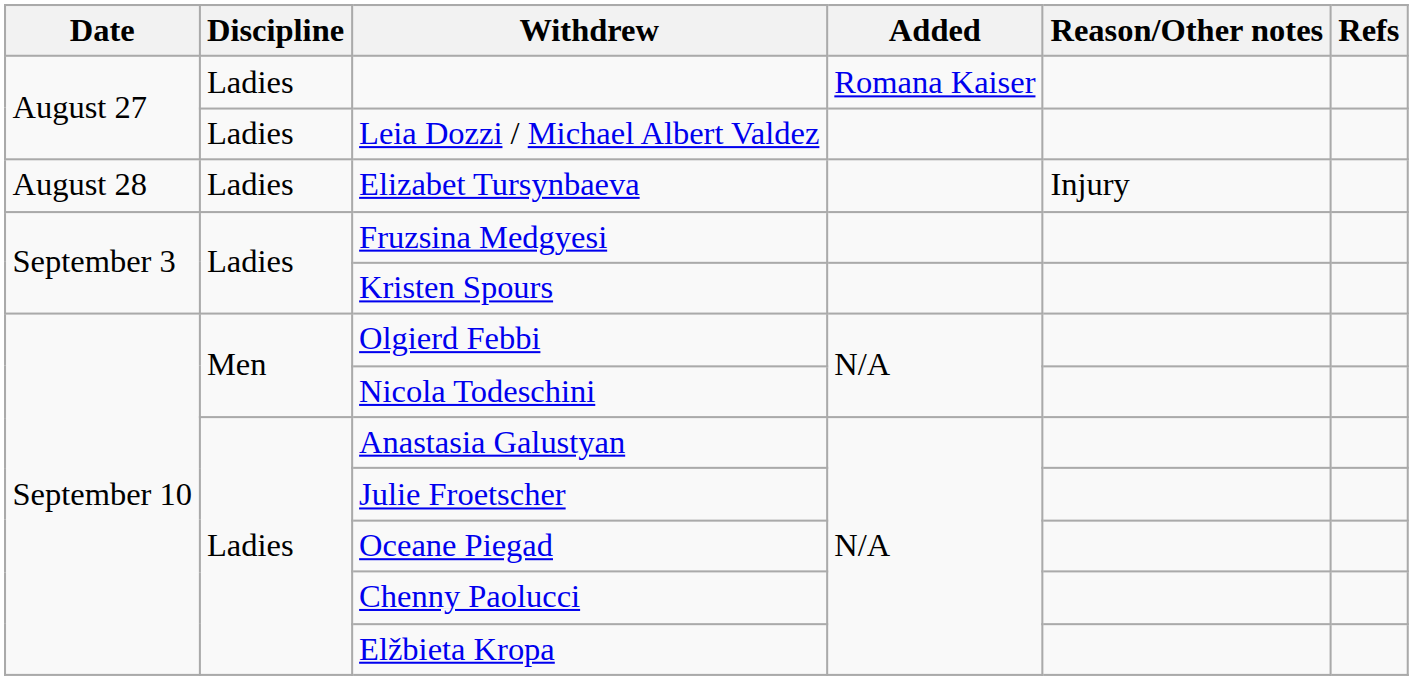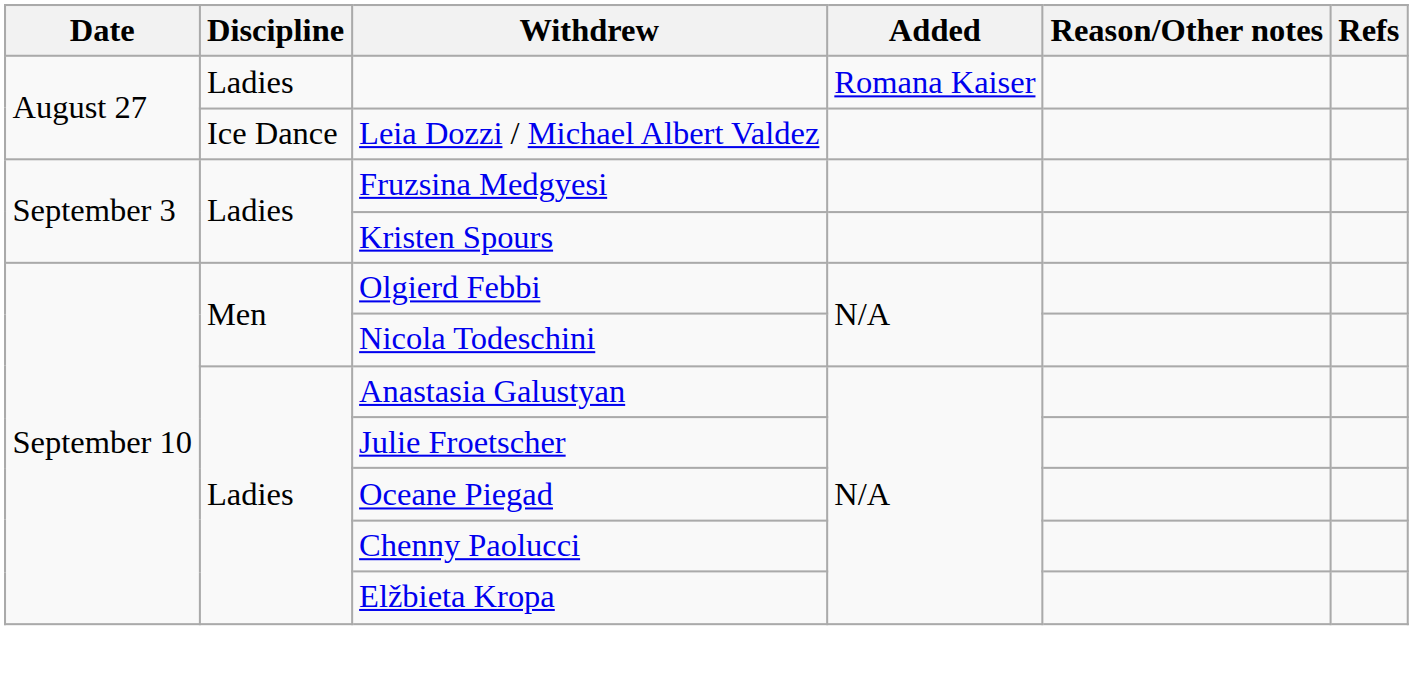 <table class="wikitable sortable">
 <tr>
 <th>Date</th>
 <th>Discipline</th>
 <th>Withdrew</th>
 <th>Added</th>
 <th>Reason/Other notes</th>
 <th>Refs</th>
 </tr>
 <tr>
 <td rowspan=2>August 27</td>
 <td>Ladies</td>
 <td></td>
 <td> <a href='#'>Romana Kaiser</a></td>
 <td></td>
 <td></td>
 </tr>
 <tr>
-<td>Ladies</td>
+<td>Ice Dance</td>
 <td> <a href='#'>Leia Dozzi</a> / <a href='#'>Michael Albert Valdez</a></td>
 <td></td>
 <td></td>
-<td></td>
-</tr>
-<tr>
-<td>August 28</td>
-<td>Ladies</td>
-<td> <a href='#'>Elizabet Tursynbaeva</a></td>
-<td></td>
-<td>Injury</td>
 <td></td>
 </tr>
 <tr>
 <td rowspan=2>September 3</td>
 <td rowspan=2>Ladies</td>
 <td> <a href='#'>Fruzsina Medgyesi</a></td>
 <td></td>
 <td></td>
 <td></td>
 </tr>
 <tr>
 <td> <a href='#'>Kristen Spours</a></td>
 <td></td>
 <td></td>
 <td></td>
 </tr>
 <tr>
 <td rowspan=7>September 10</td>
 <td rowspan=2>Men</td>
 <td> <a href='#'>Olgierd Febbi</a></td>
 <td rowspan=2>N/A</td>
 <td></td>
 <td></td>
 </tr>
 <tr>
 <td> <a href='#'>Nicola Todeschini</a></td>
 <td></td>
 <td></td>
 </tr>
 <tr>
 <td rowspan=5>Ladies</td>
 <td> <a href='#'>Anastasia Galustyan</a></td>
 <td rowspan=5>N/A</td>
 <td></td>
 <td></td>
 </tr>
 <tr>
 <td> <a href='#'>Julie Froetscher</a></td>
 <td></td>
 <td></td>
 </tr>
 <tr>
 <td> <a href='#'>Oceane Piegad</a></td>
 <td></td>
 <td></td>
 </tr>
 <tr>
 <td> <a href='#'>Chenny Paolucci</a></td>
 <td></td>
 <td></td>
 </tr>
 <tr>
 <td> <a href='#'>Elžbieta Kropa</a></td>
 <td></td>
 <td></td>
 </tr>
 </table>
